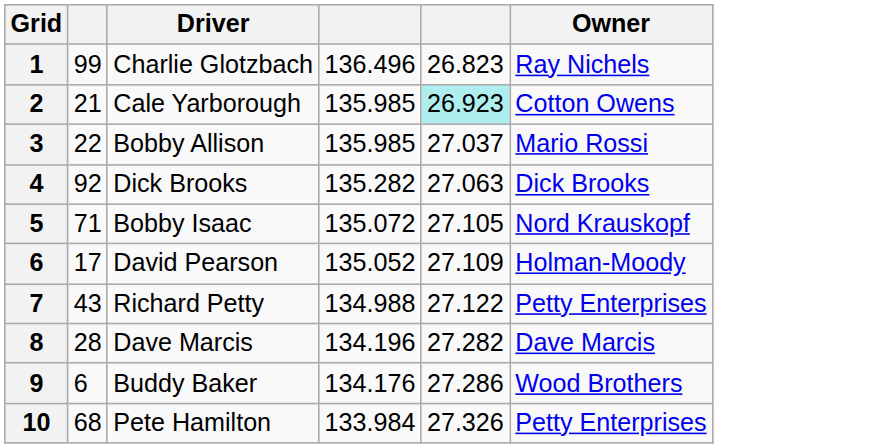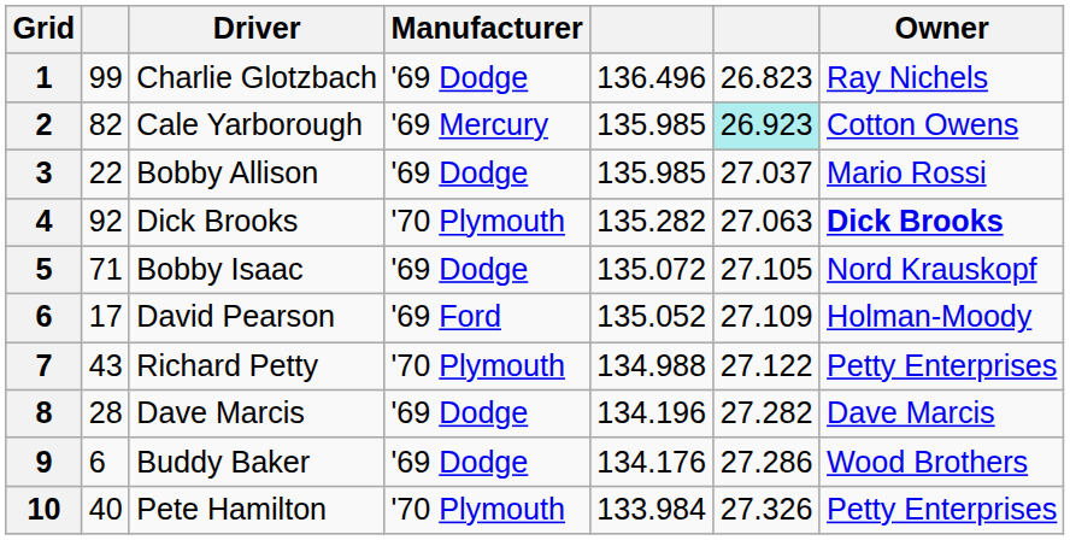 <table class="wikitable">
 <tr>
 <th>Grid</th>
 <th></th>
 <th>Driver</th>
+<th>Manufacturer</th>
 <th></th>
 <th></th>
 <th>Owner</th>
 </tr>
 <tr>
 <th>1</th>
 <td>99</td>
 <td>Charlie Glotzbach</td>
+<td>'69 <a href='#'>Dodge</a></td>
 <td>136.496</td>
 <td>26.823</td>
 <td><a href='#'>Ray Nichels</a></td>
 </tr>
 <tr>
 <th>2</th>
-<td>21</td>
+<td>82</td>
 <td>Cale Yarborough</td>
+<td>'69 <a href='#'>Mercury</a></td>
 <td>135.985</td>
 <td style="background: paleturquoise;">26.923</td>
 <td><a href='#'>Cotton Owens</a></td>
 </tr>
 <tr>
 <th>3</th>
 <td>22</td>
 <td>Bobby Allison</td>
+<td>'69 <a href='#'>Dodge</a></td>
 <td>135.985</td>
 <td>27.037</td>
 <td><a href='#'>Mario Rossi</a></td>
 </tr>
 <tr>
 <th>4</th>
 <td>92</td>
 <td>Dick Brooks</td>
+<td>'70 <a href='#'>Plymouth</a></td>
 <td>135.282</td>
 <td>27.063</td>
-<td><a href='#'>Dick Brooks</a></td>
+<td><strong><a href='#'>Dick Brooks</a></strong></td>
 </tr>
 <tr>
 <th>5</th>
 <td>71</td>
 <td>Bobby Isaac</td>
+<td>'69 <a href='#'>Dodge</a></td>
 <td>135.072</td>
 <td>27.105</td>
 <td><a href='#'>Nord Krauskopf</a></td>
 </tr>
 <tr>
 <th>6</th>
 <td>17</td>
 <td>David Pearson</td>
+<td>'69 <a href='#'>Ford</a></td>
 <td>135.052</td>
 <td>27.109</td>
 <td><a href='#'>Holman-Moody</a></td>
 </tr>
 <tr>
 <th>7</th>
 <td>43</td>
 <td>Richard Petty</td>
+<td>'70 <a href='#'>Plymouth</a></td>
 <td>134.988</td>
 <td>27.122</td>
 <td><a href='#'>Petty Enterprises</a></td>
 </tr>
 <tr>
 <th>8</th>
 <td>28</td>
 <td>Dave Marcis</td>
+<td>'69 <a href='#'>Dodge</a></td>
 <td>134.196</td>
 <td>27.282</td>
 <td><a href='#'>Dave Marcis</a></td>
 </tr>
 <tr>
 <th>9</th>
 <td>6</td>
 <td>Buddy Baker</td>
+<td>'69 <a href='#'>Dodge</a></td>
 <td>134.176</td>
 <td>27.286</td>
 <td><a href='#'>Wood Brothers</a></td>
 </tr>
 <tr>
 <th>10</th>
-<td>68</td>
+<td>40</td>
 <td>Pete Hamilton</td>
+<td>'70 <a href='#'>Plymouth</a></td>
 <td>133.984</td>
 <td>27.326</td>
 <td><a href='#'>Petty Enterprises</a></td>
 </tr>
 </table>
